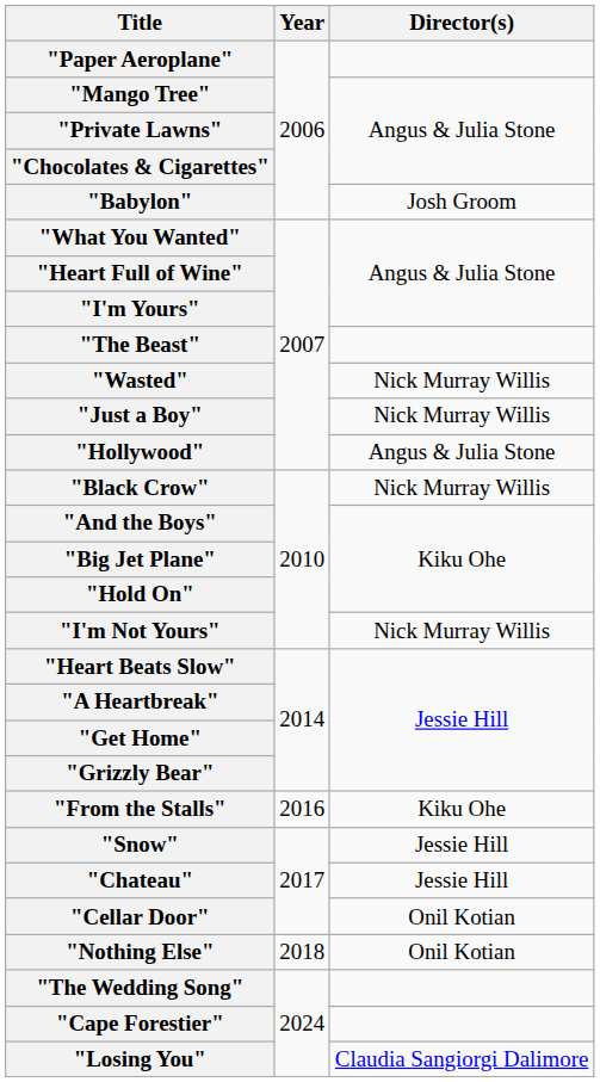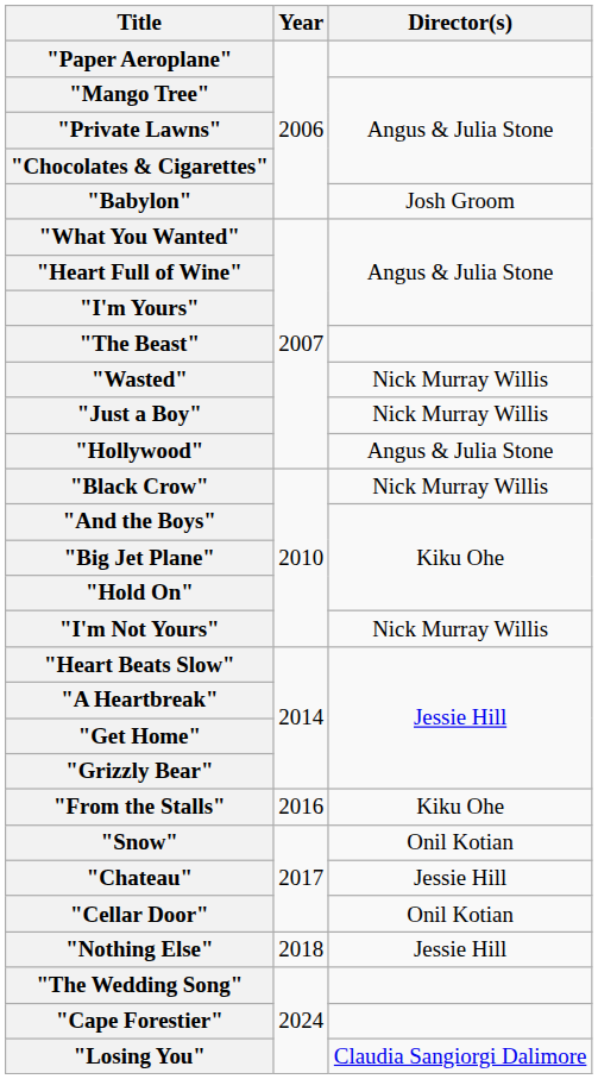 <table class="wikitable plainrowheaders" style="text-align:center;" border="1">
 <tr>
 <th scope="col">Title</th>
 <th scope="col">Year</th>
 <th scope="col">Director(s)</th>
 </tr>
 <tr>
 <th scope="row">"Paper Aeroplane"</th>
 <td rowspan="5">2006</td>
 <td></td>
 </tr>
 <tr>
 <th scope="row">"Mango Tree"</th>
 <td rowspan="3">Angus & Julia Stone</td>
 </tr>
 <tr>
 <th scope="row">"Private Lawns"</th>
 </tr>
 <tr>
 <th scope="row">"Chocolates & Cigarettes"</th>
 </tr>
 <tr>
 <th scope="row">"Babylon"</th>
 <td>Josh Groom</td>
 </tr>
 <tr>
 <th scope="row">"What You Wanted"</th>
 <td rowspan="7">2007</td>
 <td rowspan="3">Angus & Julia Stone</td>
 </tr>
 <tr>
 <th scope="row">"Heart Full of Wine"</th>
 </tr>
 <tr>
 <th scope="row">"I'm Yours"</th>
 </tr>
 <tr>
 <th scope="row">"The Beast"</th>
 <td></td>
 </tr>
 <tr>
 <th scope="row">"Wasted"</th>
 <td>Nick Murray Willis</td>
 </tr>
 <tr>
 <th scope="row">"Just a Boy"</th>
 <td>Nick Murray Willis</td>
 </tr>
 <tr>
 <th scope="row">"Hollywood"</th>
 <td>Angus & Julia Stone</td>
 </tr>
 <tr>
 <th scope="row">"Black Crow"</th>
 <td rowspan="5">2010</td>
 <td>Nick Murray Willis</td>
 </tr>
 <tr>
 <th scope="row">"And the Boys"</th>
 <td rowspan="3">Kiku Ohe</td>
 </tr>
 <tr>
 <th scope="row">"Big Jet Plane"</th>
 </tr>
 <tr>
 <th scope="row">"Hold On"</th>
 </tr>
 <tr>
 <th scope="row">"I'm Not Yours"</th>
 <td>Nick Murray Willis</td>
 </tr>
 <tr>
 <th scope="row">"Heart Beats Slow"</th>
 <td rowspan="4">2014</td>
 <td rowspan="4"><a href='#'>Jessie Hill</a></td>
 </tr>
 <tr>
 <th scope="row">"A Heartbreak"</th>
 </tr>
 <tr>
 <th scope="row">"Get Home"</th>
 </tr>
 <tr>
 <th scope="row">"Grizzly Bear"</th>
 </tr>
 <tr>
 <th scope="row">"From the Stalls"</th>
 <td>2016</td>
 <td>Kiku Ohe</td>
 </tr>
 <tr>
 <th scope="row">"Snow"</th>
 <td rowspan="3">2017</td>
-<td>Jessie Hill</td>
+<td>Onil Kotian</td>
 </tr>
 <tr>
 <th scope="row">"Chateau"</th>
 <td>Jessie Hill</td>
 </tr>
 <tr>
 <th scope="row">"Cellar Door"</th>
 <td>Onil Kotian</td>
 </tr>
 <tr>
 <th scope="row">"Nothing Else"</th>
 <td>2018</td>
-<td>Onil Kotian</td>
+<td>Jessie Hill</td>
 </tr>
 <tr>
 <th scope="row">"The Wedding Song"</th>
 <td rowspan="3">2024</td>
 <td></td>
 </tr>
 <tr>
 <th scope="row">"Cape Forestier"</th>
 <td></td>
 </tr>
 <tr>
 <th scope="row">"Losing You"</th>
 <td><a href='#'>Claudia Sangiorgi Dalimore</a></td>
 </tr>
 </table>
